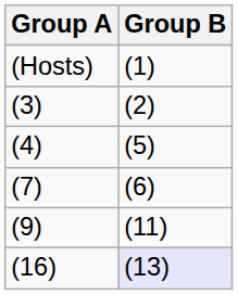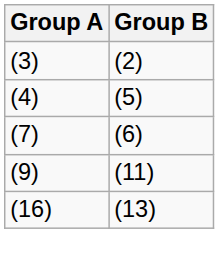 <table class="wikitable">
 <tr>
 <th>Group A</th>
 <th>Group B</th>
-</tr>
-<tr>
-<td> (Hosts)</td>
-<td> (1)</td>
 </tr>
 <tr>
 <td> (3)</td>
 <td> (2)</td>
 </tr>
 <tr>
 <td> (4)</td>
 <td> (5)</td>
 </tr>
 <tr>
 <td> (7)</td>
 <td> (6)</td>
 </tr>
 <tr>
 <td> (9)</td>
 <td> (11)</td>
 </tr>
 <tr>
 <td> (16)</td>
-<td style="background: lavender;"> (13)</td>
+<td> (13)</td>
 </tr>
 </table>
